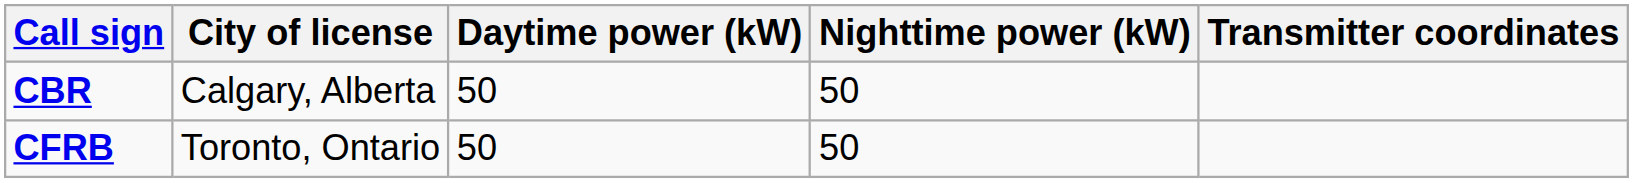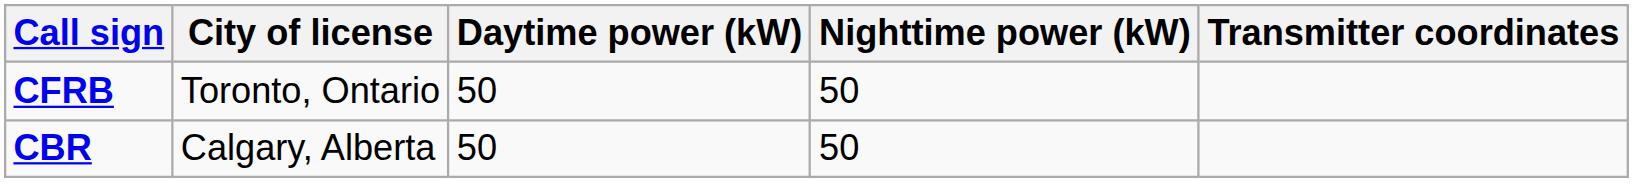 <table class="wikitable sortable">
 <tr>
 <th><a href='#'>Call sign</a></th>
 <th>City of license</th>
 <th>Daytime power (kW)</th>
 <th>Nighttime power (kW)</th>
 <th>Transmitter coordinates</th>
 </tr>
 <tr>
+<td><strong><a href='#'>CFRB</a></strong></td>
+<td>Toronto, Ontario</td>
+<td>50</td>
+<td>50</td>
+<td></td>
+</tr>
+<tr>
 <td><strong><a href='#'>CBR</a></strong></td>
 <td>Calgary, Alberta</td>
 <td>50</td>
 <td>50</td>
 <td></td>
 </tr>
-<tr>
-<td><strong><a href='#'>CFRB</a></strong></td>
-<td>Toronto, Ontario</td>
-<td>50</td>
-<td>50</td>
-<td></td>
-</tr>
 </table>
